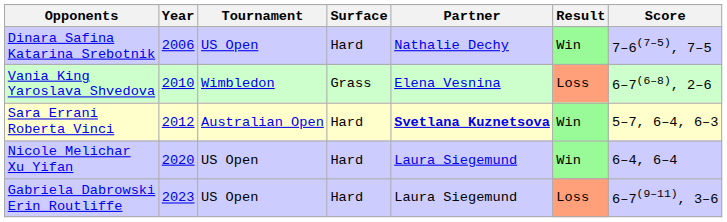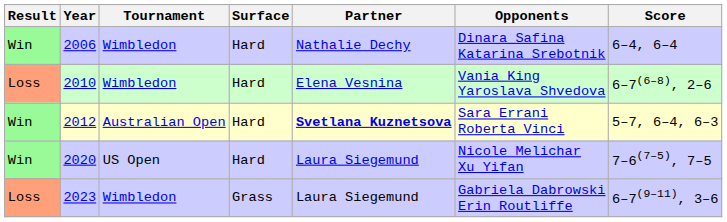 <table class="sortable wikitable">
 <tr>
-<th>Opponents</th>
+<th>Result</th>
 <th>Year</th>
 <th>Tournament</th>
 <th>Surface</th>
 <th>Partner</th>
-<th>Result</th>
+<th>Opponents</th>
 <th class="unsortable">Score</th>
 </tr>
 <tr style="background:#ccf;">
-<td> <a href='#'>Dinara Safina</a><br> <a href='#'>Katarina Srebotnik</a></td>
+<td style="background:#98fb98;">Win</td>
 <td><a href='#'>2006</a></td>
-<td><a href='#'>US Open</a></td>
+<td><a href='#'>Wimbledon</a></td>
 <td>Hard</td>
 <td> <a href='#'>Nathalie Dechy</a></td>
-<td style="background:#98fb98;">Win</td>
-<td>7–6<sup>(7–5)</sup>, 7–5</td>
+<td> <a href='#'>Dinara Safina</a><br> <a href='#'>Katarina Srebotnik</a></td>
+<td>6–4, 6–4</td>
 </tr>
 <tr style="background:#cfc;">
-<td> <a href='#'>Vania King</a><br> <a href='#'>Yaroslava Shvedova</a></td>
+<td style="background:#ffa07a;">Loss</td>
 <td><a href='#'>2010</a></td>
 <td><a href='#'>Wimbledon</a></td>
-<td>Grass</td>
+<td>Hard</td>
 <td> <a href='#'>Elena Vesnina</a></td>
-<td style="background:#ffa07a;">Loss</td>
+<td> <a href='#'>Vania King</a><br> <a href='#'>Yaroslava Shvedova</a></td>
 <td>6–7<sup>(6–8)</sup>, 2–6</td>
 </tr>
 <tr style="background:#ffc;">
-<td> <a href='#'>Sara Errani</a><br> <a href='#'>Roberta Vinci</a></td>
+<td style="background:#98fb98;">Win</td>
 <td><a href='#'>2012</a></td>
 <td><a href='#'>Australian Open</a></td>
 <td>Hard</td>
 <td><strong> <a href='#'>Svetlana Kuznetsova</a></strong></td>
-<td style="background:#98fb98;">Win</td>
+<td> <a href='#'>Sara Errani</a><br> <a href='#'>Roberta Vinci</a></td>
 <td>5–7, 6–4, 6–3</td>
 </tr>
 <tr style="background:#ccf;">
-<td> <a href='#'>Nicole Melichar</a><br> <a href='#'>Xu Yifan</a></td>
+<td style="background:#98fb98;">Win</td>
 <td><a href='#'>2020</a></td>
 <td>US Open</td>
 <td>Hard</td>
 <td> <a href='#'>Laura Siegemund</a></td>
-<td style="background:#98fb98;">Win</td>
-<td>6–4, 6–4</td>
+<td> <a href='#'>Nicole Melichar</a><br> <a href='#'>Xu Yifan</a></td>
+<td>7–6<sup>(7–5)</sup>, 7–5</td>
 </tr>
 <tr style="background:#ccf;">
+<td style="background:#ffa07a;">Loss</td>
+<td><a href='#'>2023</a></td>
+<td><a href='#'>Wimbledon</a></td>
+<td>Grass</td>
+<td> Laura Siegemund</td>
 <td> <a href='#'>Gabriela Dabrowski</a><br> <a href='#'>Erin Routliffe</a></td>
-<td><a href='#'>2023</a></td>
-<td>US Open</td>
-<td>Hard</td>
-<td> Laura Siegemund</td>
-<td style="background:#ffa07a;">Loss</td>
 <td>6–7<sup>(9–11)</sup>, 3–6</td>
 </tr>
 </table>
